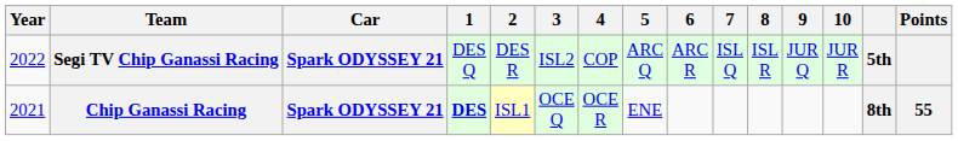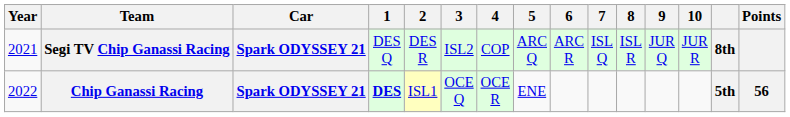 <table class="wikitable" style="text-align:center; font-size:90%">
 <tr>
 <th>Year</th>
 <th>Team</th>
 <th>Car</th>
 <th>1</th>
 <th>2</th>
 <th>3</th>
 <th>4</th>
 <th>5</th>
 <th>6</th>
 <th>7</th>
 <th>8</th>
 <th>9</th>
 <th>10</th>
 <th></th>
 <th>Points</th>
 </tr>
 <tr>
-<td><a href='#'>2022</a></td>
+<td><a href='#'>2021</a></td>
 <th>Segi TV <a href='#'>Chip Ganassi Racing</a></th>
 <th><a href='#'>Spark ODYSSEY 21</a></th>
 <td style="background:#DFFFDF;"><a href='#'>DES<br>Q</a><br></td>
 <td style="background:#DFFFDF;"><a href='#'>DES<br>R</a><br></td>
 <td style="background:#DFFFDF;"><a href='#'>ISL2</a><br></td>
 <td style="background:#DFFFDF;"><a href='#'>COP</a><br></td>
 <td style="background:#DFFFDF;"><a href='#'>ARC<br>Q</a><br></td>
 <td style="background:#DFFFDF;"><a href='#'>ARC<br>R</a><br></td>
 <td style="background:#DFFFDF;"><a href='#'>ISL<br>Q</a><br></td>
 <td style="background:#DFFFDF;"><a href='#'>ISL<br>R</a><br></td>
 <td style="background:#DFFFDF;"><a href='#'>JUR<br>Q</a><br></td>
 <td style="background:#DFFFDF;"><a href='#'>JUR<br>R</a><br></td>
-<th>5th</th>
+<th>8th</th>
 <th></th>
 </tr>
 <tr>
-<td><a href='#'>2021</a></td>
+<td><a href='#'>2022</a></td>
 <th><a href='#'>Chip Ganassi Racing</a></th>
 <th><a href='#'>Spark ODYSSEY 21</a></th>
 <td style="background:#DFFFDF;"><strong><a href='#'>DES</a><br></strong></td>
 <td style="background:#FFFFBF;"><a href='#'>ISL1</a><br></td>
 <td style="background:#DFFFDF;"><a href='#'>OCE<br>Q</a><br></td>
 <td style="background:#DFFFDF;"><a href='#'>OCE<br>R</a><br></td>
 <td style="background:#;"><a href='#'>ENE</a></td>
 <td></td>
 <td></td>
 <td></td>
 <td></td>
 <td></td>
-<th>8th</th>
-<th>55</th>
+<th>5th</th>
+<th>56</th>
 </tr>
 </table>
